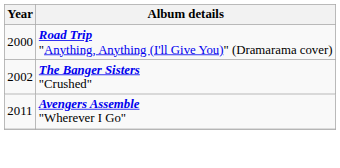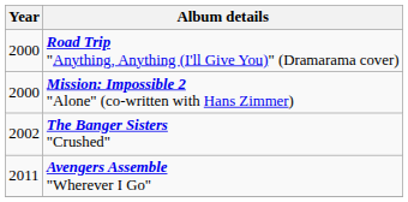 <table class="wikitable">
 <tr>
 <th>Year</th>
 <th>Album details</th>
 </tr>
 <tr>
 <td>2000</td>
 <td><strong><em><a href='#'>Road Trip</a></em></strong><br>"<a href='#'>Anything, Anything (I'll Give You)</a>" (Dramarama cover)</td>
+</tr>
+<tr>
+<td>2000</td>
+<td><strong><em><a href='#'>Mission: Impossible 2</a></em></strong><br>"Alone" (co-written with <a href='#'>Hans Zimmer</a>)</td>
 </tr>
 <tr>
 <td>2002</td>
 <td><strong><em><a href='#'>The Banger Sisters</a></em></strong><br>"Crushed"</td>
 </tr>
 <tr>
 <td>2011</td>
 <td><strong><em><a href='#'>Avengers Assemble</a></em></strong><br>"Wherever I Go"</td>
 </tr>
 <tr>
 </tr>
 </table>
